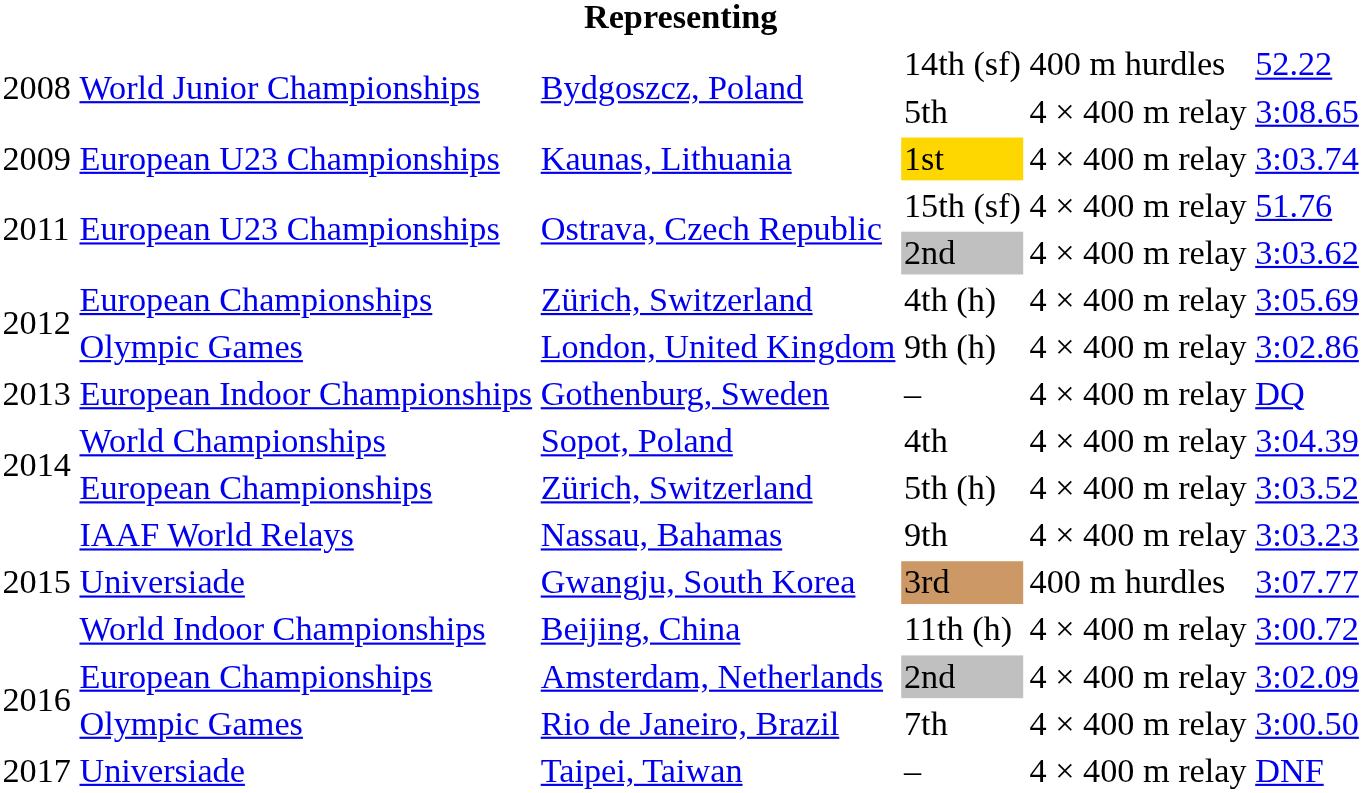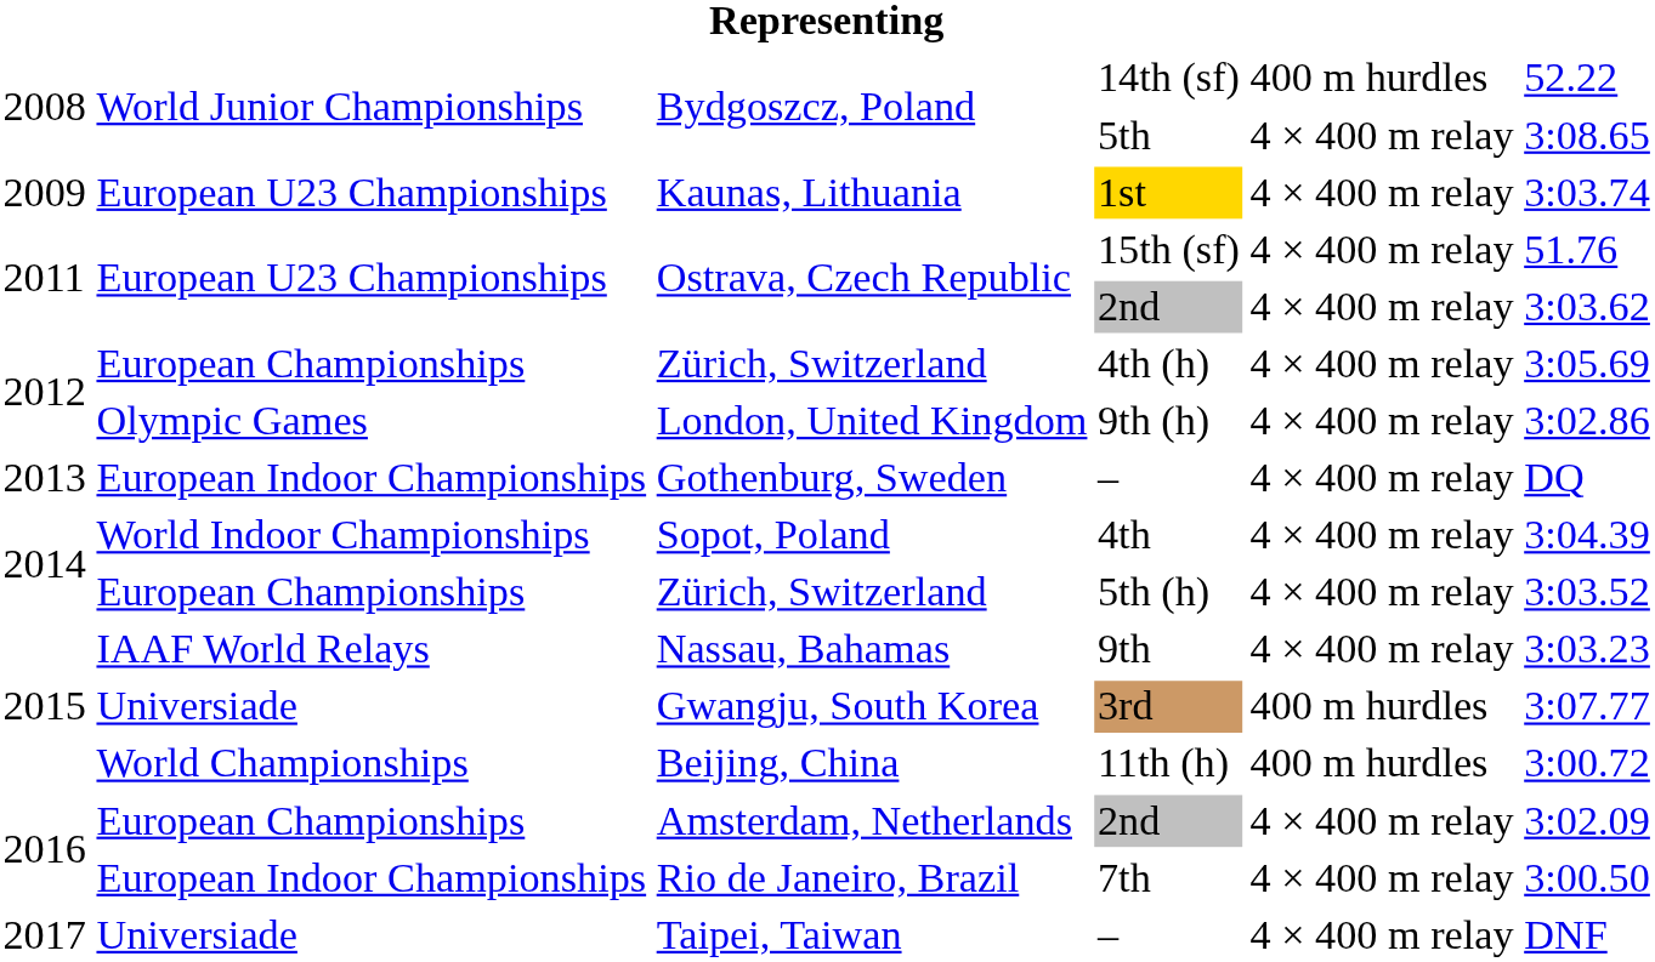 <table>
 <tr>
 <th colspan="6">Representing </th>
 </tr>
 <tr>
 <td rowspan=2>2008</td>
 <td rowspan=2><a href='#'>World Junior Championships</a></td>
 <td rowspan=2><a href='#'>Bydgoszcz, Poland</a></td>
 <td>14th (sf)</td>
 <td>400 m hurdles</td>
 <td><a href='#'>52.22</a></td>
 </tr>
 <tr>
 <td>5th</td>
 <td>4 × 400 m relay</td>
 <td><a href='#'>3:08.65</a></td>
 </tr>
 <tr>
 <td>2009</td>
 <td><a href='#'>European U23 Championships</a></td>
 <td><a href='#'>Kaunas, Lithuania</a></td>
 <td bgcolor=gold>1st</td>
 <td>4 × 400 m relay</td>
 <td><a href='#'>3:03.74</a></td>
 </tr>
 <tr>
 <td rowspan=2>2011</td>
 <td rowspan=2><a href='#'>European U23 Championships</a></td>
 <td rowspan=2><a href='#'>Ostrava, Czech Republic</a></td>
 <td>15th (sf)</td>
 <td>4 × 400 m relay</td>
 <td><a href='#'>51.76</a></td>
 </tr>
 <tr>
 <td bgcolor=silver>2nd</td>
 <td>4 × 400 m relay</td>
 <td><a href='#'>3:03.62</a></td>
 </tr>
 <tr>
 <td rowspan=2>2012</td>
 <td><a href='#'>European Championships</a></td>
 <td><a href='#'>Zürich, Switzerland</a></td>
 <td>4th (h)</td>
 <td>4 × 400 m relay</td>
 <td><a href='#'>3:05.69</a></td>
 </tr>
 <tr>
 <td><a href='#'>Olympic Games</a></td>
 <td><a href='#'>London, United Kingdom</a></td>
 <td>9th (h)</td>
 <td>4 × 400 m relay</td>
 <td><a href='#'>3:02.86</a></td>
 </tr>
 <tr>
 <td>2013</td>
 <td><a href='#'>European Indoor Championships</a></td>
 <td><a href='#'>Gothenburg, Sweden</a></td>
 <td>–</td>
 <td>4 × 400 m relay</td>
 <td><a href='#'>DQ</a></td>
 </tr>
 <tr>
 <td rowspan=2>2014</td>
-<td><a href='#'>World Championships</a></td>
+<td><a href='#'>World Indoor Championships</a></td>
 <td><a href='#'>Sopot, Poland</a></td>
 <td>4th</td>
 <td>4 × 400 m relay</td>
 <td><a href='#'>3:04.39</a></td>
 </tr>
 <tr>
 <td><a href='#'>European Championships</a></td>
 <td><a href='#'>Zürich, Switzerland</a></td>
 <td>5th (h)</td>
 <td>4 × 400 m relay</td>
 <td><a href='#'>3:03.52</a></td>
 </tr>
 <tr>
 <td rowspan=3>2015</td>
 <td><a href='#'>IAAF World Relays</a></td>
 <td><a href='#'>Nassau, Bahamas</a></td>
 <td>9th</td>
 <td>4 × 400 m relay</td>
 <td><a href='#'>3:03.23</a></td>
 </tr>
 <tr>
 <td><a href='#'>Universiade</a></td>
 <td><a href='#'>Gwangju, South Korea</a></td>
 <td bgcolor=cc9966>3rd</td>
 <td>400 m hurdles</td>
 <td><a href='#'>3:07.77</a></td>
 </tr>
 <tr>
-<td><a href='#'>World Indoor Championships</a></td>
+<td><a href='#'>World Championships</a></td>
 <td><a href='#'>Beijing, China</a></td>
 <td>11th (h)</td>
-<td>4 × 400 m relay</td>
+<td>400 m hurdles</td>
 <td><a href='#'>3:00.72</a></td>
 </tr>
 <tr>
 <td rowspan=2>2016</td>
 <td><a href='#'>European Championships</a></td>
 <td><a href='#'>Amsterdam, Netherlands</a></td>
 <td bgcolor=silver>2nd</td>
 <td>4 × 400 m relay</td>
 <td><a href='#'>3:02.09</a></td>
 </tr>
 <tr>
-<td><a href='#'>Olympic Games</a></td>
+<td><a href='#'>European Indoor Championships</a></td>
 <td><a href='#'>Rio de Janeiro, Brazil</a></td>
 <td>7th</td>
 <td>4 × 400 m relay</td>
 <td><a href='#'>3:00.50</a></td>
 </tr>
 <tr>
 <td>2017</td>
 <td><a href='#'>Universiade</a></td>
 <td><a href='#'>Taipei, Taiwan</a></td>
 <td>–</td>
 <td>4 × 400 m relay</td>
 <td><a href='#'>DNF</a></td>
 </tr>
 </table>
